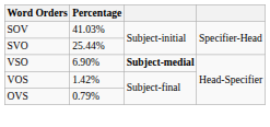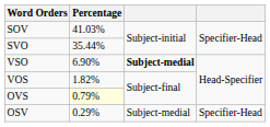 <table class="wikitable">
 <tr>
 <th>Word Orders</th>
 <th>Percentage</th>
 <th></th>
 <th></th>
 </tr>
 <tr>
 <td>SOV</td>
 <td>41.03%</td>
 <td rowspan="2">Subject-initial</td>
 <td rowspan="2">Specifier-Head</td>
 </tr>
 <tr>
 <td>SVO</td>
-<td>25.44%</td>
+<td>35.44%</td>
 </tr>
 <tr>
 <td>VSO</td>
 <td>6.90%</td>
 <td><strong>Subject-medial</strong></td>
 <td rowspan="3">Head-Specifier</td>
 </tr>
 <tr>
 <td>VOS</td>
-<td>1.42%</td>
+<td>1.82%</td>
 <td rowspan="2">Subject-final</td>
 </tr>
 <tr>
 <td>OVS</td>
-<td>0.79%</td>
+<td style="background: lightyellow;">0.79%</td>
+</tr>
+<tr>
+<td>OSV</td>
+<td>0.29%</td>
+<td>Subject-medial</td>
+<td>Specifier-Head</td>
 </tr>
 </table>
